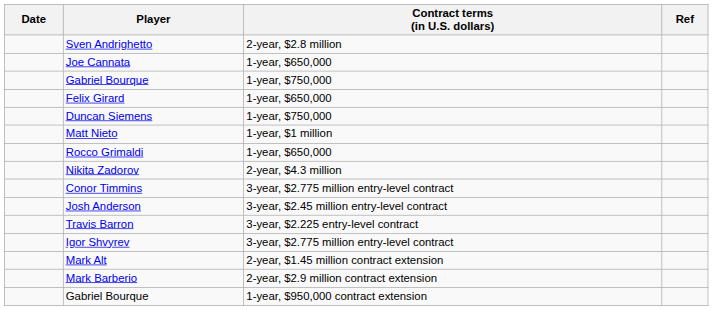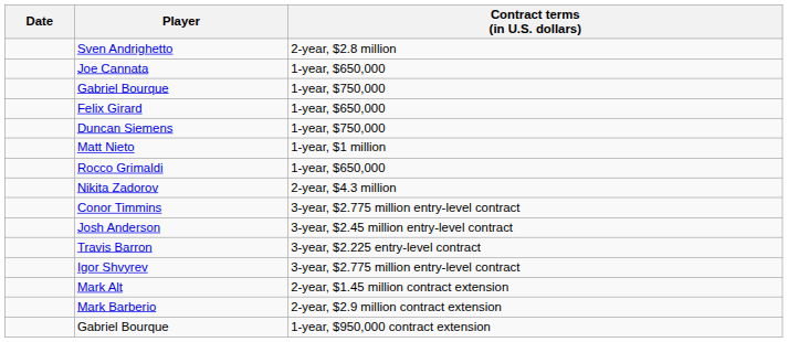 <table class="wikitable" style="width:50%;">
 <tr style="background:#ddd; text-align:center;">
 <th>Date</th>
 <th>Player</th>
 <th>Contract terms<br>(in U.S. dollars)</th>
-<th>Ref</th>
 </tr>
 <tr>
 <td></td>
 <td><a href='#'>Sven Andrighetto</a></td>
 <td>2-year, $2.8 million</td>
-<td></td>
 </tr>
 <tr>
 <td></td>
 <td><a href='#'>Joe Cannata</a></td>
 <td>1-year, $650,000</td>
-<td></td>
 </tr>
 <tr>
 <td></td>
 <td><a href='#'>Gabriel Bourque</a></td>
 <td>1-year, $750,000</td>
-<td></td>
 </tr>
 <tr>
 <td></td>
 <td><a href='#'>Felix Girard</a></td>
 <td>1-year, $650,000</td>
-<td></td>
 </tr>
 <tr>
 <td></td>
 <td><a href='#'>Duncan Siemens</a></td>
 <td>1-year, $750,000</td>
-<td></td>
 </tr>
 <tr>
 <td></td>
 <td><a href='#'>Matt Nieto</a></td>
 <td>1-year, $1 million</td>
-<td></td>
 </tr>
 <tr>
 <td></td>
 <td><a href='#'>Rocco Grimaldi</a></td>
 <td>1-year, $650,000</td>
-<td></td>
 </tr>
 <tr>
 <td></td>
 <td><a href='#'>Nikita Zadorov</a></td>
 <td>2-year, $4.3 million</td>
-<td></td>
 </tr>
 <tr>
 <td></td>
 <td><a href='#'>Conor Timmins</a></td>
 <td>3-year, $2.775 million entry-level contract</td>
-<td></td>
 </tr>
 <tr>
 <td></td>
 <td><a href='#'>Josh Anderson</a></td>
 <td>3-year, $2.45 million entry-level contract</td>
-<td></td>
 </tr>
 <tr>
 <td></td>
 <td><a href='#'>Travis Barron</a></td>
 <td>3-year, $2.225 entry-level contract</td>
-<td></td>
 </tr>
 <tr>
 <td></td>
 <td><a href='#'>Igor Shvyrev</a></td>
 <td>3-year, $2.775 million entry-level contract</td>
-<td></td>
 </tr>
 <tr>
 <td></td>
 <td><a href='#'>Mark Alt</a></td>
 <td>2-year, $1.45 million contract extension</td>
-<td></td>
 </tr>
 <tr>
 <td></td>
 <td><a href='#'>Mark Barberio</a></td>
 <td>2-year, $2.9 million contract extension</td>
-<td></td>
 </tr>
 <tr>
 <td></td>
 <td>Gabriel Bourque</td>
 <td>1-year, $950,000 contract extension</td>
-<td></td>
 </tr>
 </table>
